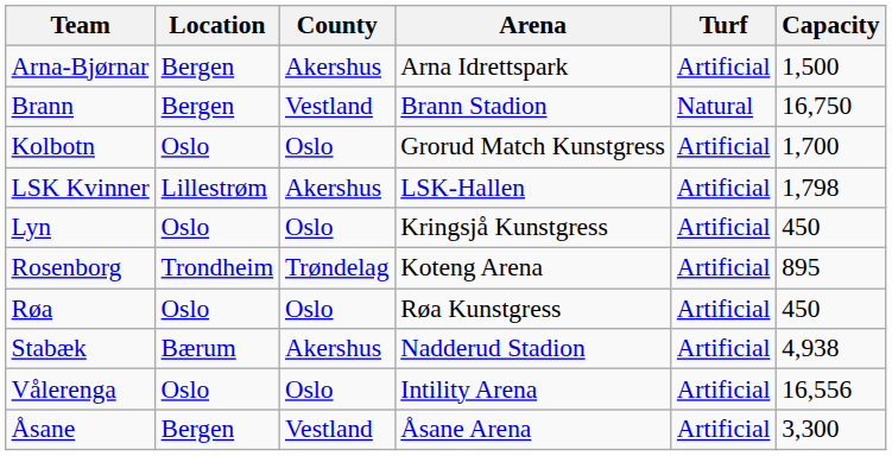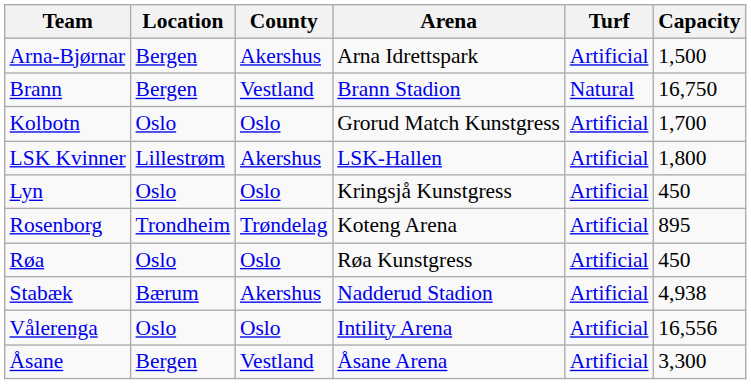 <table class="wikitable sortable" border="1">
 <tr>
 <th>Team</th>
 <th>Location</th>
 <th>County</th>
 <th>Arena</th>
 <th>Turf</th>
 <th>Capacity</th>
 </tr>
 <tr>
 <td><a href='#'>Arna-Bjørnar</a></td>
 <td><a href='#'>Bergen</a></td>
 <td><a href='#'>Akershus</a></td>
 <td>Arna Idrettspark</td>
 <td><a href='#'>Artificial</a></td>
 <td>1,500</td>
 </tr>
 <tr>
 <td><a href='#'>Brann</a></td>
 <td><a href='#'>Bergen</a></td>
 <td><a href='#'>Vestland</a></td>
 <td><a href='#'>Brann Stadion</a></td>
 <td><a href='#'>Natural</a></td>
 <td>16,750</td>
 </tr>
 <tr>
 <td><a href='#'>Kolbotn</a></td>
 <td><a href='#'>Oslo</a></td>
 <td><a href='#'>Oslo</a></td>
 <td>Grorud Match Kunstgress</td>
 <td><a href='#'>Artificial</a></td>
 <td>1,700</td>
 </tr>
 <tr>
 <td><a href='#'>LSK Kvinner</a></td>
 <td><a href='#'>Lillestrøm</a></td>
 <td><a href='#'>Akershus</a></td>
 <td><a href='#'>LSK-Hallen</a></td>
 <td><a href='#'>Artificial</a></td>
-<td>1,798</td>
+<td>1,800</td>
 </tr>
 <tr>
 <td><a href='#'>Lyn</a></td>
 <td><a href='#'>Oslo</a></td>
 <td><a href='#'>Oslo</a></td>
 <td>Kringsjå Kunstgress</td>
 <td><a href='#'>Artificial</a></td>
 <td>450</td>
 </tr>
 <tr>
 <td><a href='#'>Rosenborg</a></td>
 <td><a href='#'>Trondheim</a></td>
 <td><a href='#'>Trøndelag</a></td>
 <td>Koteng Arena</td>
 <td><a href='#'>Artificial</a></td>
 <td>895</td>
 </tr>
 <tr>
 <td><a href='#'>Røa</a></td>
 <td><a href='#'>Oslo</a></td>
 <td><a href='#'>Oslo</a></td>
 <td>Røa Kunstgress</td>
 <td><a href='#'>Artificial</a></td>
 <td>450</td>
 </tr>
 <tr>
 <td><a href='#'>Stabæk</a></td>
 <td><a href='#'>Bærum</a></td>
 <td><a href='#'>Akershus</a></td>
 <td><a href='#'>Nadderud Stadion</a></td>
 <td><a href='#'>Artificial</a></td>
 <td>4,938</td>
 </tr>
 <tr>
 <td><a href='#'>Vålerenga</a></td>
 <td><a href='#'>Oslo</a></td>
 <td><a href='#'>Oslo</a></td>
 <td><a href='#'>Intility Arena</a></td>
 <td><a href='#'>Artificial</a></td>
 <td>16,556</td>
 </tr>
 <tr>
 <td><a href='#'>Åsane</a></td>
 <td><a href='#'>Bergen</a></td>
 <td><a href='#'>Vestland</a></td>
 <td><a href='#'>Åsane Arena</a></td>
 <td><a href='#'>Artificial</a></td>
 <td>3,300</td>
 </tr>
 </table>
